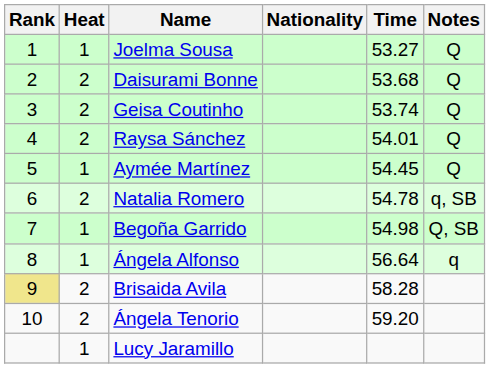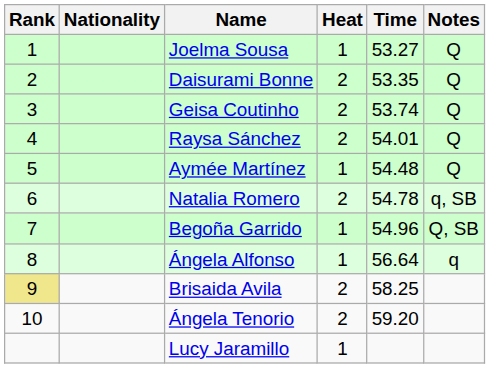 <table class="wikitable sortable" style="text-align:center;font-size:95%">
 <tr>
 <th>Rank</th>
+<th>Nationality</th>
+<th>Name</th>
 <th>Heat</th>
-<th>Name</th>
-<th>Nationality</th>
 <th>Time</th>
 <th>Notes</th>
 </tr>
 <tr bgcolor=ccffcc>
 <td>1</td>
+<td align=left></td>
+<td align=left><a href='#'>Joelma Sousa</a></td>
 <td>1</td>
-<td align=left><a href='#'>Joelma Sousa</a></td>
-<td align=left></td>
 <td>53.27</td>
 <td>Q</td>
 </tr>
 <tr bgcolor=ccffcc>
 <td>2</td>
+<td align=left></td>
+<td align=left><a href='#'>Daisurami Bonne</a></td>
 <td>2</td>
-<td align=left><a href='#'>Daisurami Bonne</a></td>
-<td align=left></td>
-<td>53.68</td>
+<td>53.35</td>
 <td>Q</td>
 </tr>
 <tr bgcolor=ccffcc>
 <td>3</td>
+<td align=left></td>
+<td align=left><a href='#'>Geisa Coutinho</a></td>
 <td>2</td>
-<td align=left><a href='#'>Geisa Coutinho</a></td>
-<td align=left></td>
 <td>53.74</td>
 <td>Q</td>
 </tr>
 <tr bgcolor=ccffcc>
 <td>4</td>
+<td align=left></td>
+<td align=left><a href='#'>Raysa Sánchez</a></td>
 <td>2</td>
-<td align=left><a href='#'>Raysa Sánchez</a></td>
-<td align=left></td>
 <td>54.01</td>
 <td>Q</td>
 </tr>
 <tr bgcolor=ccffcc>
 <td>5</td>
+<td align=left></td>
+<td align=left><a href='#'>Aymée Martínez</a></td>
 <td>1</td>
-<td align=left><a href='#'>Aymée Martínez</a></td>
-<td align=left></td>
-<td>54.45</td>
+<td>54.48</td>
 <td>Q</td>
 </tr>
 <tr bgcolor=ddffdd>
 <td>6</td>
+<td align=left></td>
+<td align=left><a href='#'>Natalia Romero</a></td>
 <td>2</td>
-<td align=left><a href='#'>Natalia Romero</a></td>
-<td align=left></td>
 <td>54.78</td>
 <td>q, SB</td>
 </tr>
 <tr bgcolor=ccffcc>
 <td>7</td>
+<td align=left></td>
+<td align=left><a href='#'>Begoña Garrido</a></td>
 <td>1</td>
-<td align=left><a href='#'>Begoña Garrido</a></td>
-<td align=left></td>
-<td>54.98</td>
+<td>54.96</td>
 <td>Q, SB</td>
 </tr>
 <tr bgcolor=ddffdd>
 <td>8</td>
+<td align=left></td>
+<td align=left><a href='#'>Ángela Alfonso</a></td>
 <td>1</td>
-<td align=left><a href='#'>Ángela Alfonso</a></td>
-<td align=left></td>
 <td>56.64</td>
 <td>q</td>
 </tr>
 <tr>
 <td style="background: khaki;">9</td>
+<td align=left></td>
+<td align=left><a href='#'>Brisaida Avila</a></td>
 <td>2</td>
-<td align=left><a href='#'>Brisaida Avila</a></td>
-<td align=left></td>
-<td>58.28</td>
+<td>58.25</td>
 <td></td>
 </tr>
 <tr>
 <td>10</td>
+<td align=left></td>
+<td align=left><a href='#'>Ángela Tenorio</a></td>
 <td>2</td>
-<td align=left><a href='#'>Ángela Tenorio</a></td>
-<td align=left></td>
 <td>59.20</td>
 <td></td>
 </tr>
 <tr>
 <td></td>
+<td align=left></td>
+<td align=left><a href='#'>Lucy Jaramillo</a></td>
 <td>1</td>
-<td align=left><a href='#'>Lucy Jaramillo</a></td>
-<td align=left></td>
 <td></td>
 <td></td>
 </tr>
 </table>
